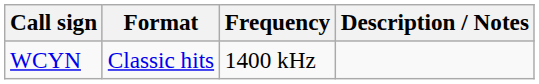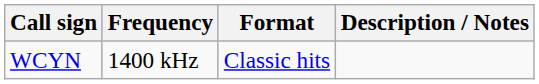 <table class="wikitable">
 <tr>
 <th>Call sign</th>
+<th>Frequency</th>
 <th>Format</th>
-<th>Frequency</th>
 <th>Description / Notes</th>
 </tr>
 <tr>
 <td><a href='#'>WCYN</a></td>
+<td>1400 kHz</td>
 <td><a href='#'>Classic hits</a></td>
-<td>1400 kHz</td>
 <td></td>
 </tr>
 </table>
